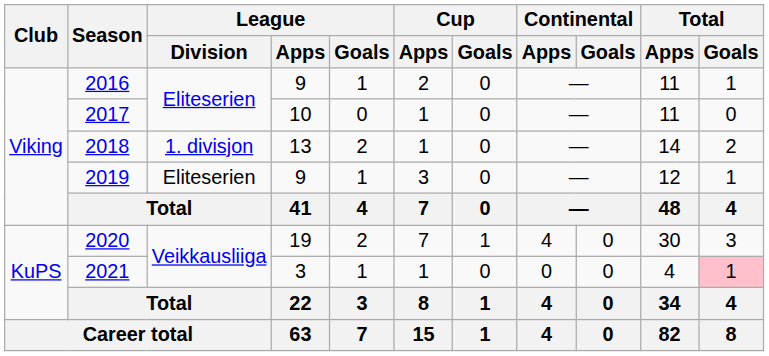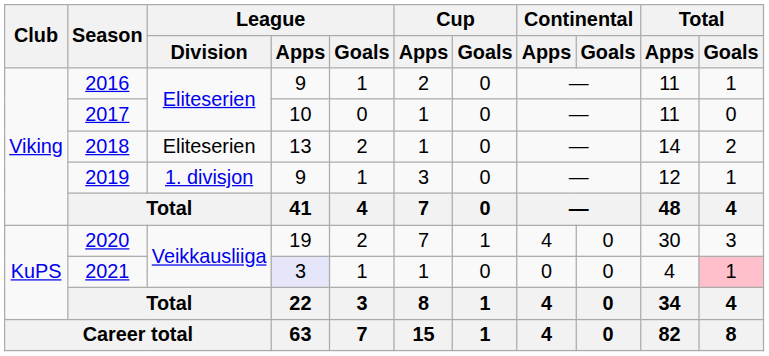 <table class="wikitable" style="text-align: center;">
 <tr>
 <th rowspan="2">Club</th>
 <th rowspan="2">Season</th>
 <th colspan="3">League</th>
 <th colspan="2">Cup</th>
 <th colspan="2">Continental</th>
 <th colspan="2">Total</th>
 </tr>
 <tr>
 <th>Division</th>
 <th>Apps</th>
 <th>Goals</th>
 <th>Apps</th>
 <th>Goals</th>
 <th>Apps</th>
 <th>Goals</th>
 <th>Apps</th>
 <th>Goals</th>
 </tr>
 <tr>
 <td rowspan="5"><a href='#'>Viking</a></td>
 <td><a href='#'>2016</a></td>
 <td rowspan="2"><a href='#'>Eliteserien</a></td>
 <td>9</td>
 <td>1</td>
 <td>2</td>
 <td>0</td>
 <td colspan="2">—</td>
 <td>11</td>
 <td>1</td>
 </tr>
 <tr>
 <td><a href='#'>2017</a></td>
 <td>10</td>
 <td>0</td>
 <td>1</td>
 <td>0</td>
 <td colspan="2">—</td>
 <td>11</td>
 <td>0</td>
 </tr>
 <tr>
 <td><a href='#'>2018</a></td>
-<td><a href='#'>1. divisjon</a></td>
+<td>Eliteserien</td>
 <td>13</td>
 <td>2</td>
 <td>1</td>
 <td>0</td>
 <td colspan="2">—</td>
 <td>14</td>
 <td>2</td>
 </tr>
 <tr>
 <td><a href='#'>2019</a></td>
-<td>Eliteserien</td>
+<td><a href='#'>1. divisjon</a></td>
 <td>9</td>
 <td>1</td>
 <td>3</td>
 <td>0</td>
 <td colspan="2">—</td>
 <td>12</td>
 <td>1</td>
 </tr>
 <tr>
 <th colspan="2">Total</th>
 <th>41</th>
 <th>4</th>
 <th>7</th>
 <th>0</th>
 <th colspan="2">—</th>
 <th>48</th>
 <th>4</th>
 </tr>
 <tr>
 <td rowspan="3"><a href='#'>KuPS</a></td>
 <td><a href='#'>2020</a></td>
 <td rowspan="2"><a href='#'>Veikkausliiga</a></td>
 <td>19</td>
 <td>2</td>
 <td>7</td>
 <td>1</td>
 <td>4</td>
 <td>0</td>
 <td>30</td>
 <td>3</td>
 </tr>
 <tr>
 <td><a href='#'>2021</a></td>
-<td>3</td>
+<td style="background: lavender;">3</td>
 <td>1</td>
 <td>1</td>
 <td>0</td>
 <td>0</td>
 <td>0</td>
 <td>4</td>
 <td style="background: pink;">1</td>
 </tr>
 <tr>
 <th colspan="2">Total</th>
 <th>22</th>
 <th>3</th>
 <th>8</th>
 <th>1</th>
 <th>4</th>
 <th>0</th>
 <th>34</th>
 <th>4</th>
 </tr>
 <tr>
 <th colspan="3">Career total</th>
 <th>63</th>
 <th>7</th>
 <th>15</th>
 <th>1</th>
 <th>4</th>
 <th>0</th>
 <th>82</th>
 <th>8</th>
 </tr>
 </table>
